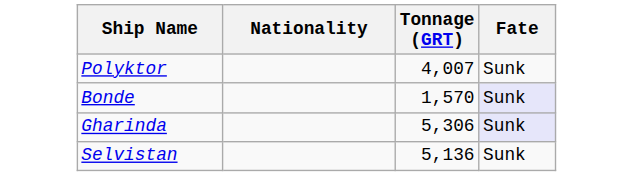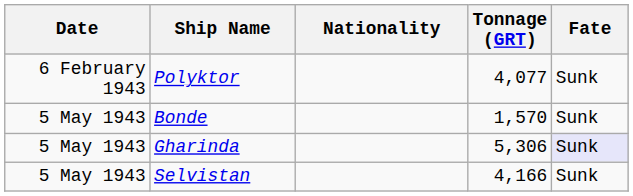 <table class="wikitable sortable" style="margin: 1em auto 1em auto;">
 <tr>
+<th width="100px">Date</th>
 <th width="100px">Ship Name</th>
 <th width="120px">Nationality</th>
 <th width="25px">Tonnage <br>(<a href='#'>GRT</a>)</th>
 <th width="50px">Fate</th>
 </tr>
 <tr>
+<td align="right">6 February 1943</td>
 <td align="left"><a href='#'><em>Polyktor</em></a></td>
 <td align="left"></td>
-<td align="right">4,007</td>
+<td align="right">4,077</td>
 <td align="left">Sunk</td>
 </tr>
 <tr>
+<td align="right">5 May 1943</td>
 <td align="left"><a href='#'><em>Bonde</em></a></td>
 <td align="left"></td>
 <td align="right">1,570</td>
-<td align="left" style="background: lavender;">Sunk</td>
+<td align="left">Sunk</td>
 </tr>
 <tr>
+<td align="right">5 May 1943</td>
 <td align="left"><a href='#'><em>Gharinda</em></a></td>
 <td align="left"></td>
 <td align="right">5,306</td>
 <td align="left" style="background: lavender;">Sunk</td>
 </tr>
 <tr>
+<td align="right">5 May 1943</td>
 <td align="left"><a href='#'><em>Selvistan</em></a></td>
 <td align="left"></td>
-<td align="right">5,136</td>
+<td align="right">4,166</td>
 <td align="left">Sunk</td>
 </tr>
 </table>
